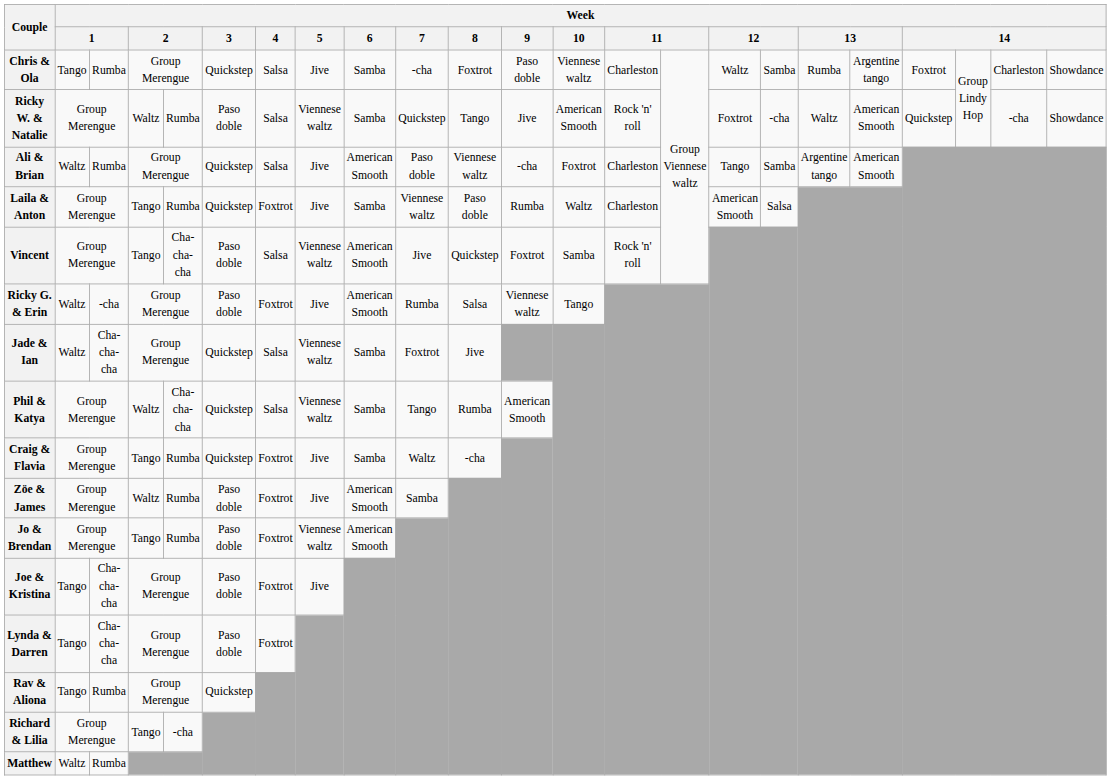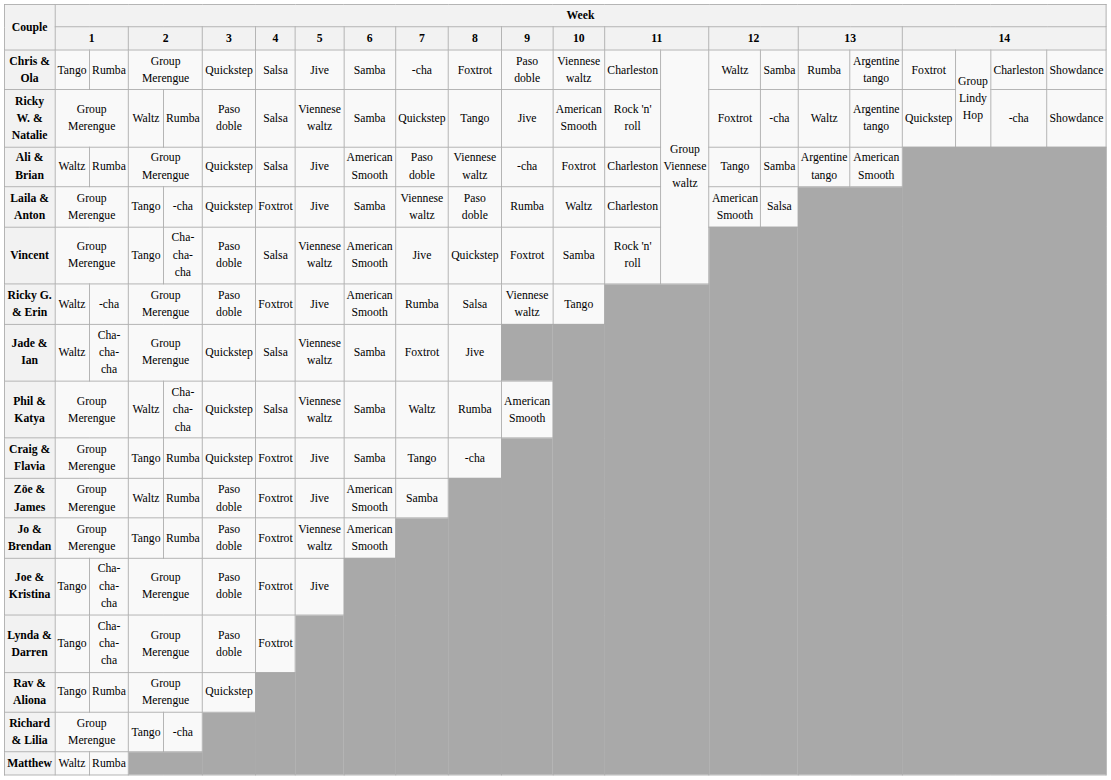 <table class="wikitable unsortable" style="text-align:center; font-size:85%; line-height:20px">
 <tr>
 <th rowspan="2">Couple</th>
 <th colspan="22">Week</th>
 </tr>
 <tr>
 <th colspan="2" scope="col">1</th>
 <th colspan="2" scope="col">2</th>
 <th scope="col">3</th>
 <th scope="col">4</th>
 <th scope="col">5</th>
 <th scope="col">6</th>
 <th scope="col">7</th>
 <th scope="col">8</th>
 <th scope="col">9</th>
 <th scope="col">10</th>
 <th colspan="2" scope="col">11</th>
 <th colspan="2" scope="col">12</th>
 <th colspan="2" scope="col">13</th>
 <th scope="col" colspan="4">14</th>
 </tr>
 <tr>
 <th scope="row">Chris & Ola</th>
 <td>Tango</td>
 <td>Rumba</td>
 <td colspan="2">Group<br>Merengue</td>
 <td>Quickstep</td>
 <td>Salsa</td>
 <td>Jive</td>
 <td>Samba</td>
 <td>-cha</td>
 <td>Foxtrot</td>
 <td>Paso doble</td>
 <td>Viennese waltz</td>
 <td>Charleston</td>
 <td rowspan="5">Group<br>Viennese waltz</td>
 <td>Waltz</td>
 <td>Samba</td>
 <td>Rumba</td>
 <td>Argentine tango</td>
 <td>Foxtrot</td>
 <td rowspan=2>Group<br>Lindy Hop</td>
 <td>Charleston</td>
 <td>Showdance</td>
 </tr>
 <tr>
 <th scope="row">Ricky W. & Natalie</th>
 <td colspan="2">Group<br>Merengue</td>
 <td>Waltz</td>
 <td>Rumba</td>
 <td>Paso doble</td>
 <td>Salsa</td>
 <td>Viennese waltz</td>
 <td>Samba</td>
 <td>Quickstep</td>
 <td>Tango</td>
 <td>Jive</td>
 <td>American Smooth</td>
 <td>Rock 'n' roll</td>
 <td>Foxtrot</td>
 <td>-cha</td>
 <td>Waltz</td>
-<td>American Smooth</td>
+<td>Argentine tango</td>
 <td>Quickstep</td>
 <td>-cha</td>
 <td>Showdance</td>
 </tr>
 <tr>
 <th scope="row">Ali & Brian</th>
 <td>Waltz</td>
 <td>Rumba</td>
 <td colspan="2">Group Merengue</td>
 <td>Quickstep</td>
 <td>Salsa</td>
 <td>Jive</td>
 <td>American Smooth</td>
 <td>Paso doble</td>
 <td>Viennese waltz</td>
 <td>-cha</td>
 <td>Foxtrot</td>
 <td>Charleston</td>
 <td>Tango</td>
 <td>Samba</td>
 <td>Argentine tango</td>
 <td>American Smooth</td>
 <td colspan="4" rowspan="14" style="background:darkgray;"></td>
 </tr>
 <tr>
 <th scope="row">Laila & Anton</th>
 <td colspan="2">Group Merengue</td>
 <td>Tango</td>
-<td>Rumba</td>
+<td>-cha</td>
 <td>Quickstep</td>
 <td>Foxtrot</td>
 <td>Jive</td>
 <td>Samba</td>
 <td>Viennese waltz</td>
 <td>Paso doble</td>
 <td>Rumba</td>
 <td>Waltz</td>
 <td>Charleston</td>
 <td>American Smooth</td>
 <td>Salsa</td>
 <td colspan="2" rowspan="13" style="background:darkgray;"></td>
 </tr>
 <tr>
 <th scope="row"> Vincent</th>
 <td colspan="2">Group Merengue</td>
 <td>Tango</td>
 <td>Cha-cha-cha</td>
 <td>Paso doble</td>
 <td>Salsa</td>
 <td>Viennese waltz</td>
 <td>American Smooth</td>
 <td>Jive</td>
 <td>Quickstep</td>
 <td>Foxtrot</td>
 <td>Samba</td>
 <td>Rock 'n' roll</td>
 <td colspan="2" rowspan="12" style="background:darkgray;"></td>
 </tr>
 <tr>
 <th scope="row">Ricky G. & Erin</th>
 <td>Waltz</td>
 <td>-cha</td>
 <td colspan="2">Group Merengue</td>
 <td>Paso doble</td>
 <td>Foxtrot</td>
 <td>Jive</td>
 <td>American Smooth</td>
 <td>Rumba</td>
 <td>Salsa</td>
 <td>Viennese waltz</td>
 <td>Tango</td>
 <td colspan="2" rowspan="11" style="background:darkgray;"></td>
 </tr>
 <tr>
 <th scope="row">Jade & Ian</th>
 <td>Waltz</td>
 <td>Cha-cha-cha</td>
 <td colspan="2">Group Merengue</td>
 <td>Quickstep</td>
 <td>Salsa</td>
 <td>Viennese waltz</td>
 <td>Samba</td>
 <td>Foxtrot</td>
 <td>Jive</td>
 <td bgcolor="darkgray"></td>
 <td rowspan="10" bgcolor="darkgray"></td>
 </tr>
 <tr>
 <th scope="row">Phil & Katya</th>
 <td colspan="2">Group Merengue</td>
 <td>Waltz</td>
 <td>Cha-cha-cha</td>
 <td>Quickstep</td>
 <td>Salsa</td>
 <td>Viennese waltz</td>
 <td>Samba</td>
-<td>Tango</td>
+<td>Waltz</td>
 <td>Rumba</td>
 <td>American Smooth</td>
 </tr>
 <tr>
 <th scope="row">Craig & Flavia</th>
 <td colspan="2">Group Merengue</td>
 <td>Tango</td>
 <td>Rumba</td>
 <td>Quickstep</td>
 <td>Foxtrot</td>
 <td>Jive</td>
 <td>Samba</td>
-<td>Waltz</td>
+<td>Tango</td>
 <td>-cha</td>
 <td rowspan="8" style="background:darkgray;"></td>
 </tr>
 <tr>
 <th scope="row">Zöe & James</th>
 <td colspan="2">Group Merengue</td>
 <td>Waltz</td>
 <td>Rumba</td>
 <td>Paso doble</td>
 <td>Foxtrot</td>
 <td>Jive</td>
 <td>American Smooth</td>
 <td>Samba</td>
 <td rowspan="7" style="background:darkgray;"></td>
 </tr>
 <tr>
 <th scope="row">Jo & Brendan</th>
 <td colspan="2">Group Merengue</td>
 <td>Tango</td>
 <td>Rumba</td>
 <td>Paso doble</td>
 <td>Foxtrot</td>
 <td>Viennese waltz</td>
 <td>American Smooth</td>
 <td rowspan="6" style="background:darkgray;"></td>
 </tr>
 <tr>
 <th scope="row">Joe & Kristina</th>
 <td>Tango</td>
 <td>Cha-cha-cha</td>
 <td colspan="2">Group Merengue</td>
 <td>Paso doble</td>
 <td>Foxtrot</td>
 <td>Jive</td>
 <td rowspan="5" style="background:darkgray;"></td>
 </tr>
 <tr>
 <th scope="row">Lynda & Darren</th>
 <td>Tango</td>
 <td>Cha-cha-cha</td>
 <td colspan="2">Group Merengue</td>
 <td>Paso doble</td>
 <td>Foxtrot</td>
 <td rowspan="4" style="background:darkgray;"></td>
 </tr>
 <tr>
 <th scope="row">Rav & Aliona</th>
 <td>Tango</td>
 <td>Rumba</td>
 <td colspan=2>Group Merengue</td>
 <td>Quickstep</td>
 <td rowspan="3" style="background:darkgray;"></td>
 </tr>
 <tr>
 <th scope="row">Richard & Lilia</th>
 <td colspan=2>Group Merengue</td>
 <td>Tango</td>
 <td>-cha</td>
 <td rowspan="2" style="background:darkgray;"></td>
 </tr>
 <tr>
 <th scope="row"> Matthew</th>
 <td>Waltz</td>
 <td>Rumba</td>
 <td colspan="2" style="background:darkgray;"></td>
 </tr>
 </table>
